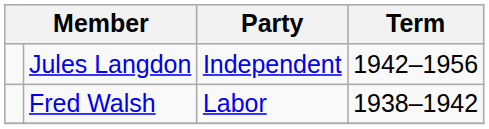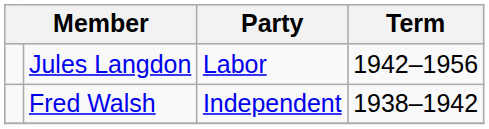 <table class="wikitable">
 <tr>
 <th colspan=2>Member</th>
 <th>Party</th>
 <th>Term</th>
 </tr>
 <tr>
 <td> </td>
 <td><a href='#'>Jules Langdon</a></td>
-<td><a href='#'>Independent</a></td>
+<td><a href='#'>Labor</a></td>
 <td>1942–1956</td>
 </tr>
 <tr>
 <td> </td>
 <td><a href='#'>Fred Walsh</a></td>
-<td><a href='#'>Labor</a></td>
+<td><a href='#'>Independent</a></td>
 <td>1938–1942</td>
 </tr>
 <tr>
 </tr>
 </table>
